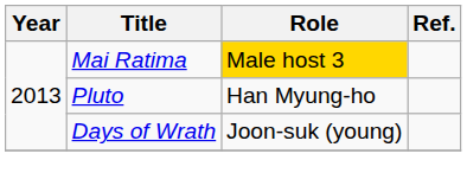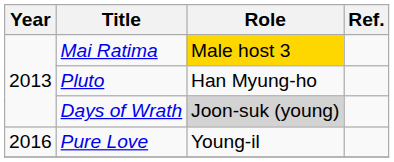 <table class="wikitable">
 <tr>
 <th>Year</th>
 <th>Title</th>
 <th>Role</th>
 <th>Ref.</th>
 </tr>
 <tr>
 <td rowspan="3" style="text-align:center;">2013</td>
 <td><em><a href='#'>Mai Ratima</a></em></td>
 <td style="background: gold;">Male host 3</td>
 <td></td>
 </tr>
 <tr>
 <td><em><a href='#'>Pluto</a></em></td>
 <td>Han Myung-ho</td>
 <td></td>
 </tr>
 <tr>
 <td><em><a href='#'>Days of Wrath</a></em></td>
-<td>Joon-suk (young)</td>
+<td style="background: lightgrey;">Joon-suk (young)</td>
+<td></td>
+</tr>
+<tr>
+<td style="text-align:center;">2016</td>
+<td><em><a href='#'>Pure Love</a></em></td>
+<td>Young-il</td>
 <td></td>
 </tr>
 <tr>
 </tr>
 </table>
